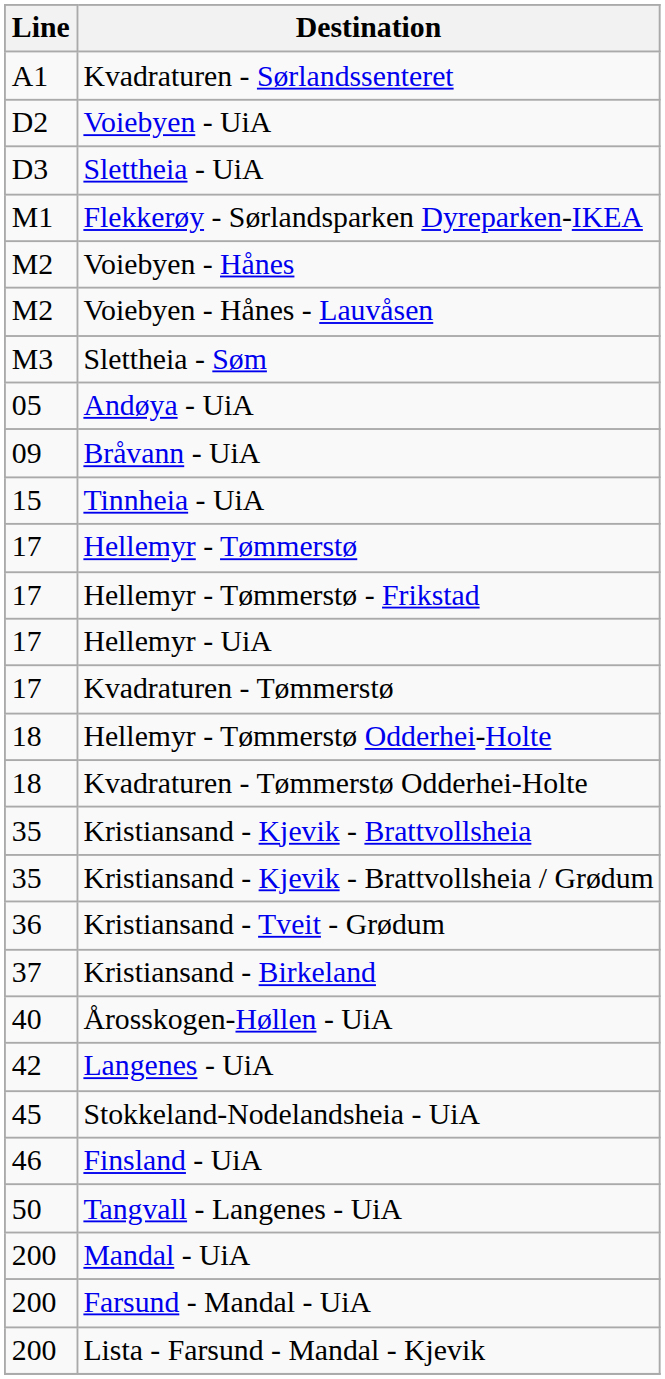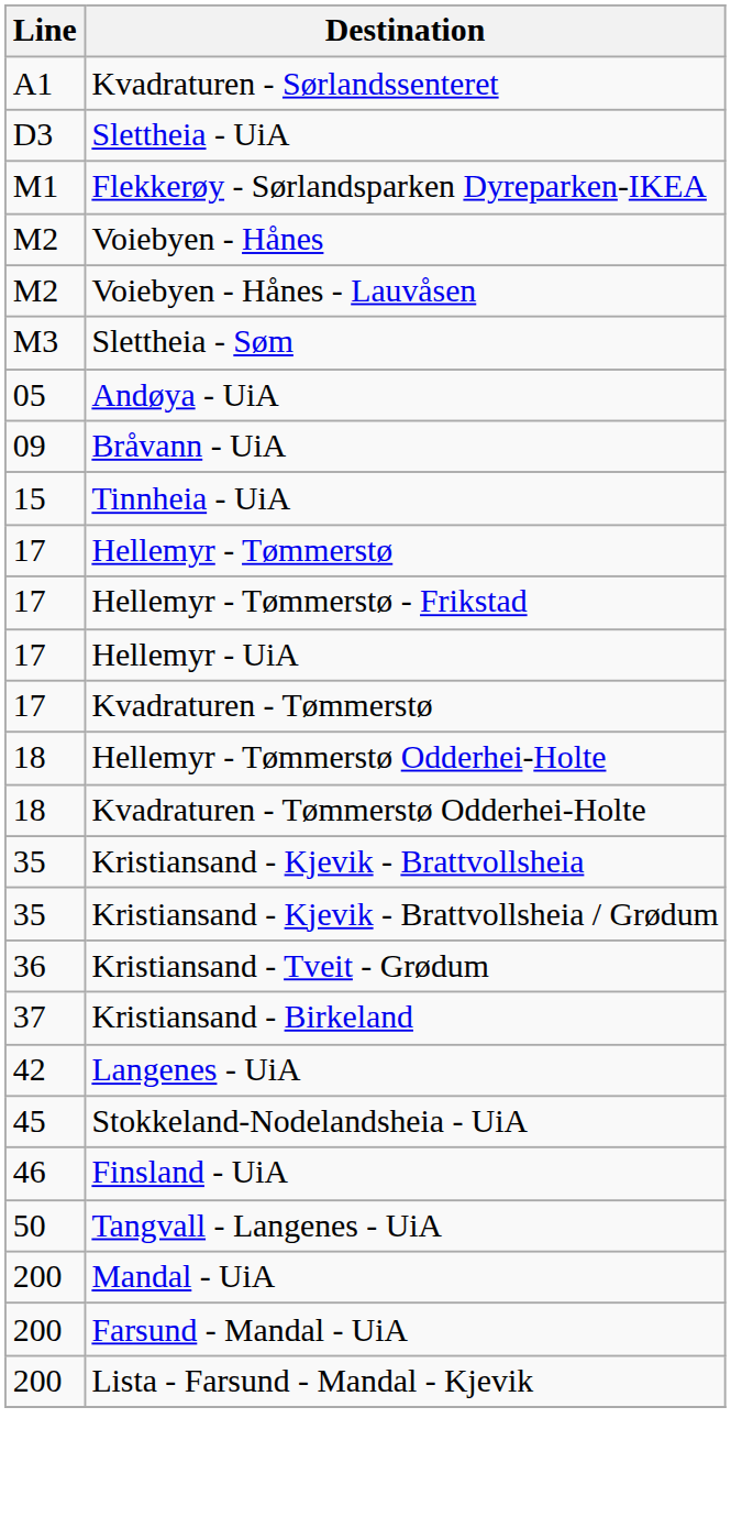 <table class="wikitable sortable">
 <tr>
 <th>Line</th>
 <th>Destination </th>
 </tr>
 <tr>
 <td>A1</td>
 <td>Kvadraturen - <a href='#'>Sørlandssenteret</a></td>
-</tr>
-<tr>
-<td>D2</td>
-<td><a href='#'>Voiebyen</a> - UiA</td>
 </tr>
 <tr>
 <td>D3</td>
 <td><a href='#'>Slettheia</a> - UiA</td>
 </tr>
 <tr>
 <td>M1</td>
 <td><a href='#'>Flekkerøy</a> - Sørlandsparken <a href='#'>Dyreparken</a>-<a href='#'>IKEA</a></td>
 </tr>
 <tr>
 <td>M2</td>
 <td>Voiebyen - <a href='#'>Hånes</a></td>
 </tr>
 <tr>
 <td>M2</td>
 <td>Voiebyen - Hånes - <a href='#'>Lauvåsen</a></td>
 </tr>
 <tr>
 <td>M3</td>
 <td>Slettheia - <a href='#'>Søm</a></td>
 </tr>
 <tr>
 <td>05</td>
 <td><a href='#'>Andøya</a> - UiA</td>
 </tr>
 <tr>
 <td>09</td>
 <td><a href='#'>Bråvann</a> - UiA</td>
 </tr>
 <tr>
 <td>15</td>
 <td><a href='#'>Tinnheia</a> - UiA</td>
 </tr>
 <tr>
 <td>17</td>
 <td><a href='#'>Hellemyr</a> - <a href='#'>Tømmerstø</a></td>
 </tr>
 <tr>
 <td>17</td>
 <td>Hellemyr - Tømmerstø - <a href='#'>Frikstad</a></td>
 </tr>
 <tr>
 <td>17</td>
 <td>Hellemyr - UiA</td>
 </tr>
 <tr>
 <td>17</td>
 <td>Kvadraturen - Tømmerstø</td>
 </tr>
 <tr>
 <td>18</td>
 <td>Hellemyr - Tømmerstø <a href='#'>Odderhei</a>-<a href='#'>Holte</a></td>
 </tr>
 <tr>
 <td>18</td>
 <td>Kvadraturen - Tømmerstø Odderhei-Holte</td>
 </tr>
 <tr>
 <td>35</td>
 <td>Kristiansand - <a href='#'>Kjevik</a> - <a href='#'>Brattvollsheia</a></td>
 </tr>
 <tr>
 <td>35</td>
 <td>Kristiansand - <a href='#'>Kjevik</a> - Brattvollsheia / Grødum</td>
 </tr>
 <tr>
 <td>36</td>
 <td>Kristiansand - <a href='#'>Tveit</a> - Grødum</td>
 </tr>
 <tr>
 <td>37</td>
 <td>Kristiansand - <a href='#'>Birkeland</a></td>
 </tr>
 <tr>
-<td>40</td>
-<td>Årosskogen-<a href='#'>Høllen</a> - UiA</td>
-</tr>
-<tr>
 <td>42</td>
 <td><a href='#'>Langenes</a> - UiA</td>
 </tr>
 <tr>
 <td>45</td>
 <td>Stokkeland-Nodelandsheia - UiA</td>
 </tr>
 <tr>
 <td>46</td>
 <td><a href='#'>Finsland</a> - UiA</td>
 </tr>
 <tr>
 <td>50</td>
 <td><a href='#'>Tangvall</a> - Langenes - UiA</td>
 </tr>
 <tr>
 <td>200</td>
 <td><a href='#'>Mandal</a> - UiA</td>
 </tr>
 <tr>
 <td>200</td>
 <td><a href='#'>Farsund</a> - Mandal - UiA</td>
 </tr>
 <tr>
 <td>200</td>
 <td>Lista - Farsund - Mandal - Kjevik</td>
 </tr>
 <tr>
 </tr>
 </table>
